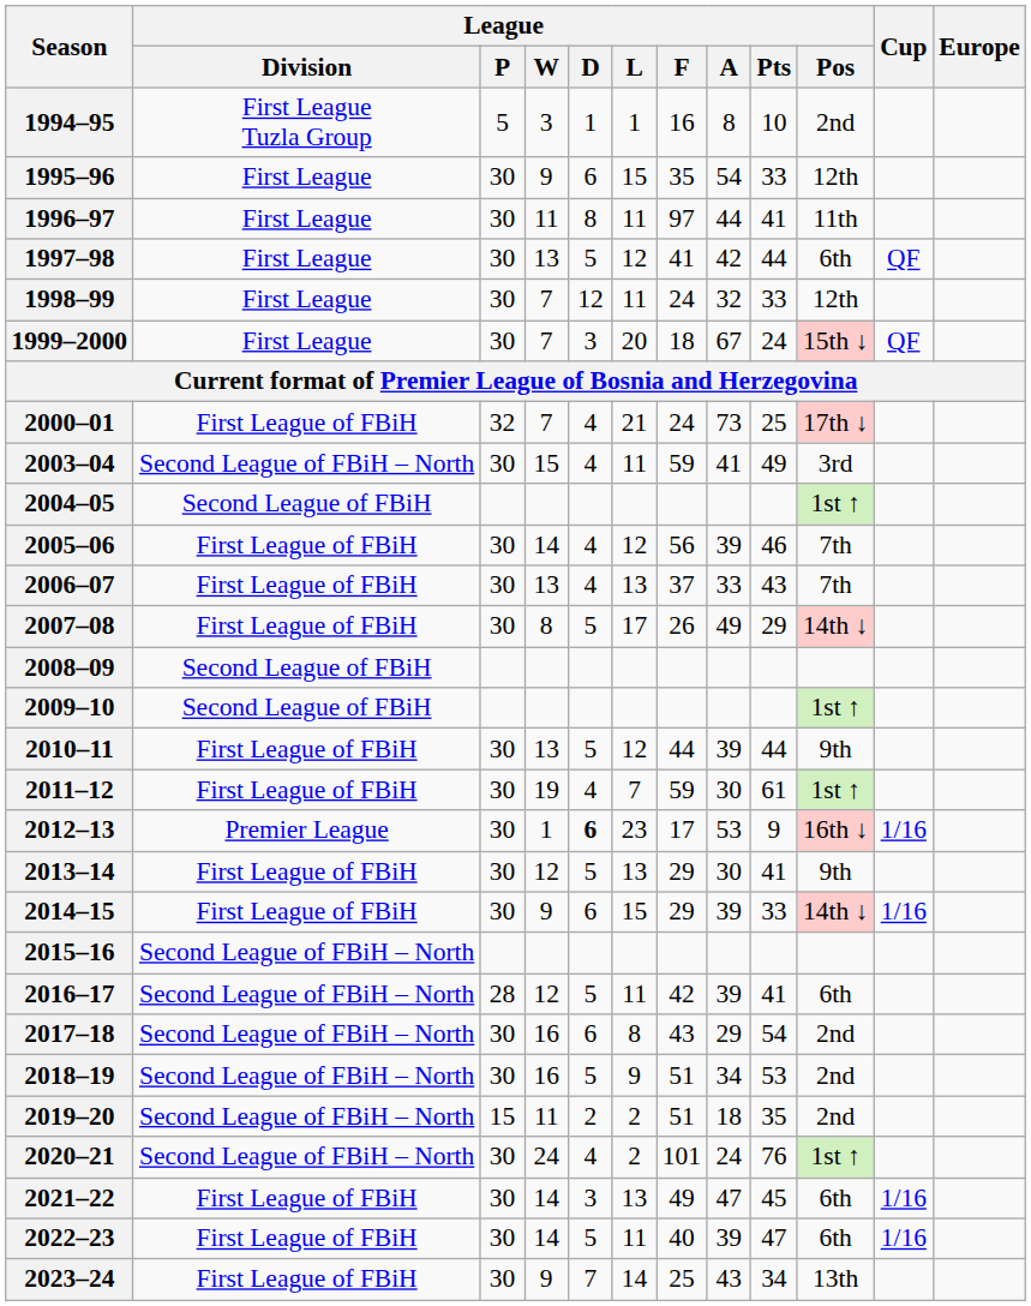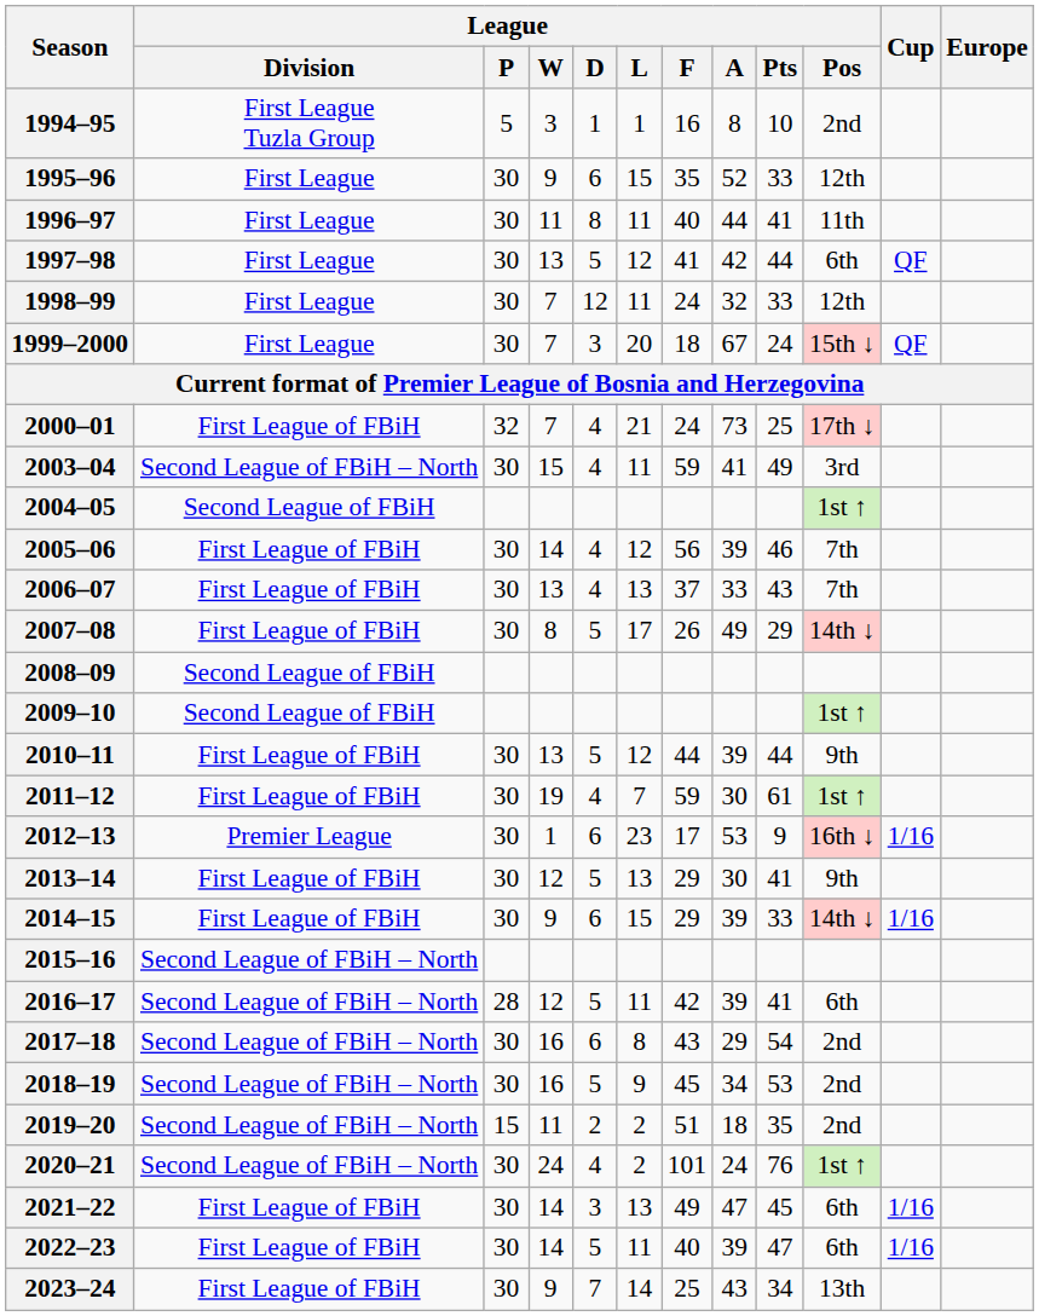 <table class="wikitable" style="text-align: center">
 <tr>
 <th rowspan="2">Season</th>
 <th colspan="9">League</th>
 <th rowspan="2">Cup</th>
 <th rowspan="2">Europe</th>
 </tr>
 <tr>
 <th>Division</th>
 <th width="20">P</th>
 <th width="20">W</th>
 <th width="20">D</th>
 <th width="20">L</th>
 <th width="20">F</th>
 <th width="20">A</th>
 <th width="20">Pts</th>
 <th>Pos</th>
 </tr>
 <tr>
 <th>1994–95</th>
 <td><a href='#'>First League<br>Tuzla Group</a></td>
 <td>5</td>
 <td>3</td>
 <td>1</td>
 <td>1</td>
 <td>16</td>
 <td>8</td>
 <td>10</td>
 <td>2nd</td>
 <td></td>
 <td></td>
 </tr>
 <tr>
 <th>1995–96</th>
 <td><a href='#'>First League</a></td>
 <td>30</td>
 <td>9</td>
 <td>6</td>
 <td>15</td>
 <td>35</td>
-<td>54</td>
+<td>52</td>
 <td>33</td>
 <td>12th</td>
 <td></td>
 <td></td>
 </tr>
 <tr>
 <th>1996–97</th>
 <td><a href='#'>First League</a></td>
 <td>30</td>
 <td>11</td>
 <td>8</td>
 <td>11</td>
-<td>97</td>
+<td>40</td>
 <td>44</td>
 <td>41</td>
 <td>11th</td>
 <td></td>
 <td></td>
 </tr>
 <tr>
 <th>1997–98</th>
 <td><a href='#'>First League</a></td>
 <td>30</td>
 <td>13</td>
 <td>5</td>
 <td>12</td>
 <td>41</td>
 <td>42</td>
 <td>44</td>
 <td>6th</td>
 <td><a href='#'>QF</a></td>
 <td></td>
 </tr>
 <tr>
 <th>1998–99</th>
 <td><a href='#'>First League</a></td>
 <td>30</td>
 <td>7</td>
 <td>12</td>
 <td>11</td>
 <td>24</td>
 <td>32</td>
 <td>33</td>
 <td>12th</td>
 <td></td>
 <td></td>
 </tr>
 <tr>
 <th>1999–2000</th>
 <td><a href='#'>First League</a></td>
 <td>30</td>
 <td>7</td>
 <td>3</td>
 <td>20</td>
 <td>18</td>
 <td>67</td>
 <td>24</td>
 <td bgcolor=#FFCCCC>15th ↓</td>
 <td><a href='#'>QF</a></td>
 <td></td>
 </tr>
 <tr>
 <th colspan="15">Current format of <a href='#'>Premier League of Bosnia and Herzegovina</a></th>
 </tr>
 <tr>
 <th>2000–01</th>
 <td><a href='#'>First League of FBiH</a></td>
 <td>32</td>
 <td>7</td>
 <td>4</td>
 <td>21</td>
 <td>24</td>
 <td>73</td>
 <td>25</td>
 <td bgcolor=#FFCCCC>17th ↓</td>
 <td></td>
 <td></td>
 </tr>
 <tr>
 <th>2003–04</th>
 <td><a href='#'>Second League of FBiH – North</a></td>
 <td>30</td>
 <td>15</td>
 <td>4</td>
 <td>11</td>
 <td>59</td>
 <td>41</td>
 <td>49</td>
 <td>3rd</td>
 <td></td>
 <td></td>
 </tr>
 <tr>
 <th>2004–05</th>
 <td><a href='#'>Second League of FBiH</a></td>
 <td></td>
 <td></td>
 <td></td>
 <td></td>
 <td></td>
 <td></td>
 <td></td>
 <td bgcolor=#D0F0C0>1st ↑</td>
 <td></td>
 <td></td>
 </tr>
 <tr>
 <th>2005–06</th>
 <td><a href='#'>First League of FBiH</a></td>
 <td>30</td>
 <td>14</td>
 <td>4</td>
 <td>12</td>
 <td>56</td>
 <td>39</td>
 <td>46</td>
 <td>7th</td>
 <td></td>
 <td></td>
 </tr>
 <tr>
 <th>2006–07</th>
 <td><a href='#'>First League of FBiH</a></td>
 <td>30</td>
 <td>13</td>
 <td>4</td>
 <td>13</td>
 <td>37</td>
 <td>33</td>
 <td>43</td>
 <td>7th</td>
 <td></td>
 <td></td>
 </tr>
 <tr>
 <th>2007–08</th>
 <td><a href='#'>First League of FBiH</a></td>
 <td>30</td>
 <td>8</td>
 <td>5</td>
 <td>17</td>
 <td>26</td>
 <td>49</td>
 <td>29</td>
 <td bgcolor=#FFCCCC>14th ↓</td>
 <td></td>
 <td></td>
 </tr>
 <tr>
 <th>2008–09</th>
 <td><a href='#'>Second League of FBiH</a></td>
 <td></td>
 <td></td>
 <td></td>
 <td></td>
 <td></td>
 <td></td>
 <td></td>
 <td></td>
 <td></td>
 <td></td>
 </tr>
 <tr>
 <th>2009–10</th>
 <td><a href='#'>Second League of FBiH</a></td>
 <td></td>
 <td></td>
 <td></td>
 <td></td>
 <td></td>
 <td></td>
 <td></td>
 <td bgcolor=#D0F0C0>1st ↑</td>
 <td></td>
 <td></td>
 </tr>
 <tr>
 <th>2010–11</th>
 <td><a href='#'>First League of FBiH</a></td>
 <td>30</td>
 <td>13</td>
 <td>5</td>
 <td>12</td>
 <td>44</td>
 <td>39</td>
 <td>44</td>
 <td>9th</td>
 <td></td>
 <td></td>
 </tr>
 <tr>
 <th>2011–12</th>
 <td><a href='#'>First League of FBiH</a></td>
 <td>30</td>
 <td>19</td>
 <td>4</td>
 <td>7</td>
 <td>59</td>
 <td>30</td>
 <td>61</td>
 <td bgcolor=#D0F0C0>1st ↑</td>
 <td></td>
 <td></td>
 </tr>
 <tr>
 <th>2012–13</th>
 <td><a href='#'>Premier League</a></td>
 <td>30</td>
 <td>1</td>
-<td><strong>6</strong></td>
+<td>6</td>
 <td>23</td>
 <td>17</td>
 <td>53</td>
 <td>9</td>
 <td bgcolor=#FFCCCC>16th ↓</td>
 <td><a href='#'>1/16</a></td>
 <td></td>
 </tr>
 <tr>
 <th>2013–14</th>
 <td><a href='#'>First League of FBiH</a></td>
 <td>30</td>
 <td>12</td>
 <td>5</td>
 <td>13</td>
 <td>29</td>
 <td>30</td>
 <td>41</td>
 <td>9th</td>
 <td></td>
 <td></td>
 </tr>
 <tr>
 <th>2014–15</th>
 <td><a href='#'>First League of FBiH</a></td>
 <td>30</td>
 <td>9</td>
 <td>6</td>
 <td>15</td>
 <td>29</td>
 <td>39</td>
 <td>33</td>
 <td bgcolor=#FFCCCC>14th ↓</td>
 <td><a href='#'>1/16</a></td>
 <td></td>
 </tr>
 <tr>
 <th>2015–16</th>
 <td><a href='#'>Second League of FBiH – North</a></td>
 <td></td>
 <td></td>
 <td></td>
 <td></td>
 <td></td>
 <td></td>
 <td></td>
 <td></td>
 <td></td>
 <td></td>
 </tr>
 <tr>
 <th>2016–17</th>
 <td><a href='#'>Second League of FBiH – North</a></td>
 <td>28</td>
 <td>12</td>
 <td>5</td>
 <td>11</td>
 <td>42</td>
 <td>39</td>
 <td>41</td>
 <td>6th</td>
 <td></td>
 <td></td>
 </tr>
 <tr>
 <th>2017–18</th>
 <td><a href='#'>Second League of FBiH – North</a></td>
 <td>30</td>
 <td>16</td>
 <td>6</td>
 <td>8</td>
 <td>43</td>
 <td>29</td>
 <td>54</td>
 <td>2nd</td>
 <td></td>
 <td></td>
 </tr>
 <tr>
 <th>2018–19</th>
 <td><a href='#'>Second League of FBiH – North</a></td>
 <td>30</td>
 <td>16</td>
 <td>5</td>
 <td>9</td>
-<td>51</td>
+<td>45</td>
 <td>34</td>
 <td>53</td>
 <td>2nd</td>
 <td></td>
 <td></td>
 </tr>
 <tr>
 <th>2019–20</th>
 <td><a href='#'>Second League of FBiH – North</a></td>
 <td>15</td>
 <td>11</td>
 <td>2</td>
 <td>2</td>
 <td>51</td>
 <td>18</td>
 <td>35</td>
 <td>2nd</td>
 <td></td>
 <td></td>
 </tr>
 <tr>
 <th>2020–21</th>
 <td><a href='#'>Second League of FBiH – North</a></td>
 <td>30</td>
 <td>24</td>
 <td>4</td>
 <td>2</td>
 <td>101</td>
 <td>24</td>
 <td>76</td>
 <td bgcolor=#D0F0C0>1st ↑</td>
 <td></td>
 <td></td>
 </tr>
 <tr>
 <th>2021–22</th>
 <td><a href='#'>First League of FBiH</a></td>
 <td>30</td>
 <td>14</td>
 <td>3</td>
 <td>13</td>
 <td>49</td>
 <td>47</td>
 <td>45</td>
 <td>6th</td>
 <td><a href='#'>1/16</a></td>
 <td></td>
 </tr>
 <tr>
 <th>2022–23</th>
 <td><a href='#'>First League of FBiH</a></td>
 <td>30</td>
 <td>14</td>
 <td>5</td>
 <td>11</td>
 <td>40</td>
 <td>39</td>
 <td>47</td>
 <td>6th</td>
 <td><a href='#'>1/16</a></td>
 <td></td>
 </tr>
 <tr>
 <th>2023–24</th>
 <td><a href='#'>First League of FBiH</a></td>
 <td>30</td>
 <td>9</td>
 <td>7</td>
 <td>14</td>
 <td>25</td>
 <td>43</td>
 <td>34</td>
 <td>13th</td>
 <td></td>
 <td></td>
 </tr>
 </table>
